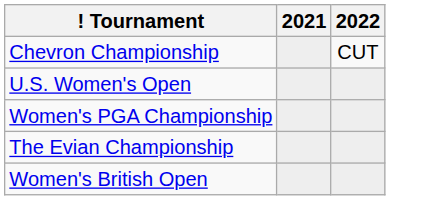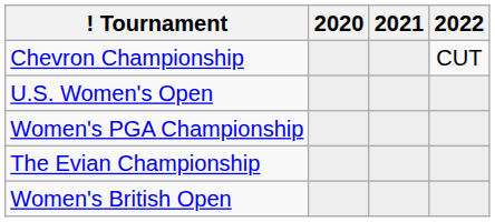 <table class="wikitable" style="font-size:95%;text-align:center;">
 <tr>
 <th>! Tournament</th>
+<th>2020</th>
 <th>2021</th>
 <th>2022</th>
 </tr>
 <tr>
 <td align=left><a href='#'>Chevron Championship</a></td>
+<td style="background:#eeeeee;"></td>
 <td style="background:#eeeeee;"></td>
 <td>CUT</td>
 </tr>
 <tr>
 <td align=left><a href='#'>U.S. Women's Open</a></td>
 <td style="background:#eeeeee;"></td>
 <td style="background:#eeeeee;"></td>
+<td style="background:#eeeeee;"></td>
 </tr>
 <tr>
 <td align=left><a href='#'>Women's PGA Championship</a></td>
+<td style="background:#eeeeee;"></td>
 <td style="background:#eeeeee;"></td>
 <td style="background:#eeeeee;"></td>
 </tr>
 <tr>
 <td align=left><a href='#'>The Evian Championship</a></td>
 <td style="background:#eeeeee;"></td>
 <td style="background:#eeeeee;"></td>
+<td style="background:#eeeeee;"></td>
 </tr>
 <tr>
 <td align=left><a href='#'>Women's British Open</a></td>
 <td style="background:#eeeeee;"></td>
 <td style="background:#eeeeee;"></td>
+<td style="background:#eeeeee;"></td>
 </tr>
 </table>
